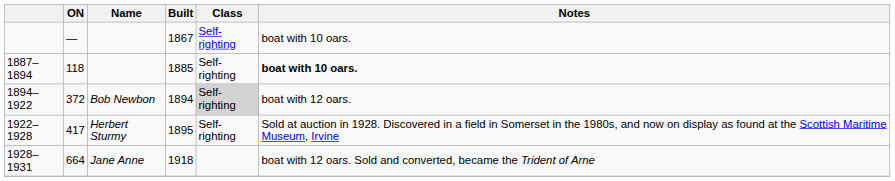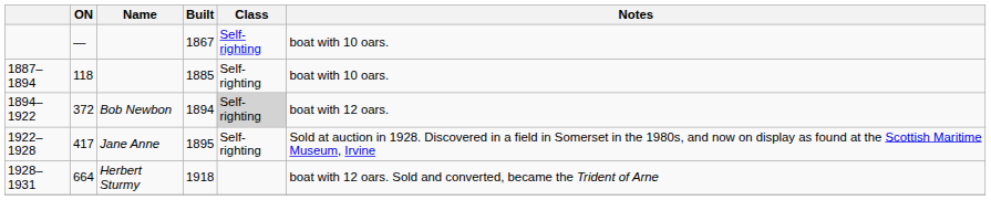 <table class="wikitable sortable">
 <tr>
 <th></th>
 <th>ON</th>
 <th>Name</th>
 <th>Built</th>
 <th>Class</th>
 <th class=unsortable>Notes</th>
 </tr>
 <tr>
 <td></td>
 <td>—</td>
 <td><em></em></td>
 <td>1867</td>
 <td><a href='#'>Self-righting</a></td>
 <td> boat with 10 oars.</td>
 </tr>
 <tr>
 <td>1887–1894</td>
 <td>118</td>
 <td><em></em></td>
 <td>1885</td>
 <td>Self-righting</td>
-<td><strong> boat with 10 oars.</strong></td>
+<td> boat with 10 oars.</td>
 </tr>
 <tr>
 <td>1894–1922</td>
 <td>372</td>
 <td><em>Bob Newbon</em></td>
 <td>1894</td>
 <td style="background: lightgrey;">Self-righting</td>
 <td> boat with 12 oars.</td>
 </tr>
 <tr>
 <td>1922–1928</td>
 <td>417</td>
-<td><em>Herbert Sturmy</em></td>
+<td><em>Jane Anne</em></td>
 <td>1895</td>
 <td>Self-righting</td>
 <td>Sold at auction in 1928. Discovered in a field in Somerset in the 1980s, and now on display as found at the <a href='#'>Scottish Maritime Museum</a>, <a href='#'>Irvine</a></td>
 </tr>
 <tr>
 <td>1928–1931</td>
 <td>664</td>
-<td><em>Jane Anne</em></td>
+<td><em>Herbert Sturmy</em></td>
 <td>1918</td>
 <td></td>
 <td> boat with 12 oars. Sold and converted, became the <em>Trident of Arne</em></td>
 </tr>
 <tr>
 </tr>
 </table>
